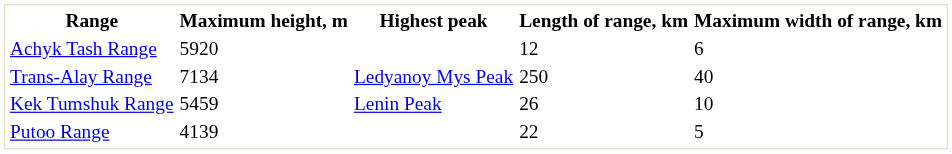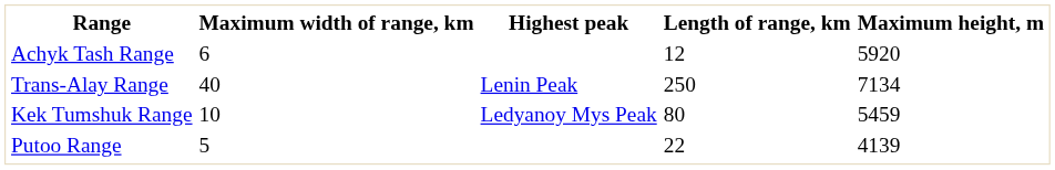 <table class="sortable" border=0 cellspacing=3 cellpadding=1 style="border:1px solid #e7dcc3">
 <tr>
 <th>Range</th>
-<th>Maximum height, m</th>
+<th>Maximum width of range, km</th>
 <th>Highest peak</th>
 <th>Length of range, km</th>
-<th>Maximum width of range, km</th>
+<th>Maximum height, m</th>
 </tr>
 <tr>
 <td><a href='#'>Achyk Tash Range</a></td>
-<td>5920</td>
+<td>6</td>
 <td></td>
 <td>12</td>
-<td>6</td>
+<td>5920</td>
 </tr>
 <tr>
 <td><a href='#'>Trans-Alay Range</a></td>
+<td>40</td>
+<td><a href='#'>Lenin Peak</a></td>
+<td>250</td>
 <td>7134</td>
-<td><a href='#'>Ledyanoy Mys Peak</a></td>
-<td>250</td>
-<td>40</td>
 </tr>
 <tr>
 <td><a href='#'>Kek Tumshuk Range</a></td>
+<td>10</td>
+<td><a href='#'>Ledyanoy Mys Peak</a></td>
+<td>80</td>
 <td>5459</td>
-<td><a href='#'>Lenin Peak</a></td>
-<td>26</td>
-<td>10</td>
 </tr>
 <tr>
 <td><a href='#'>Putoo Range</a></td>
-<td>4139</td>
+<td>5</td>
 <td></td>
 <td>22</td>
-<td>5</td>
+<td>4139</td>
 </tr>
 </table>
